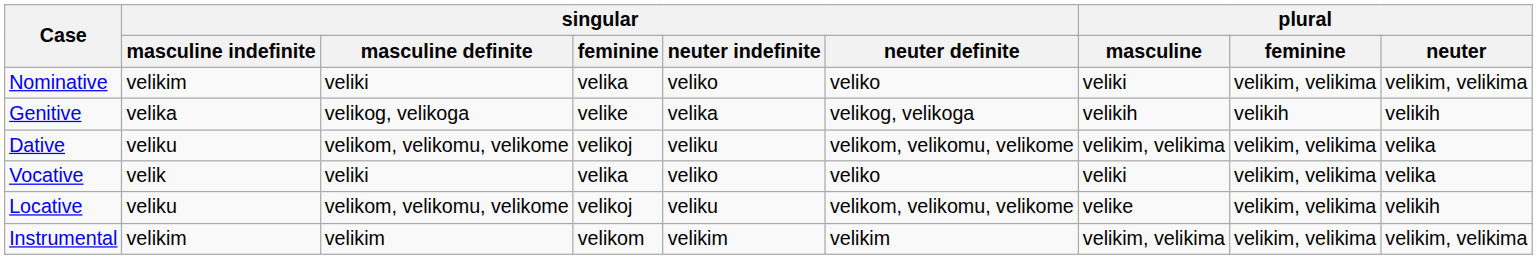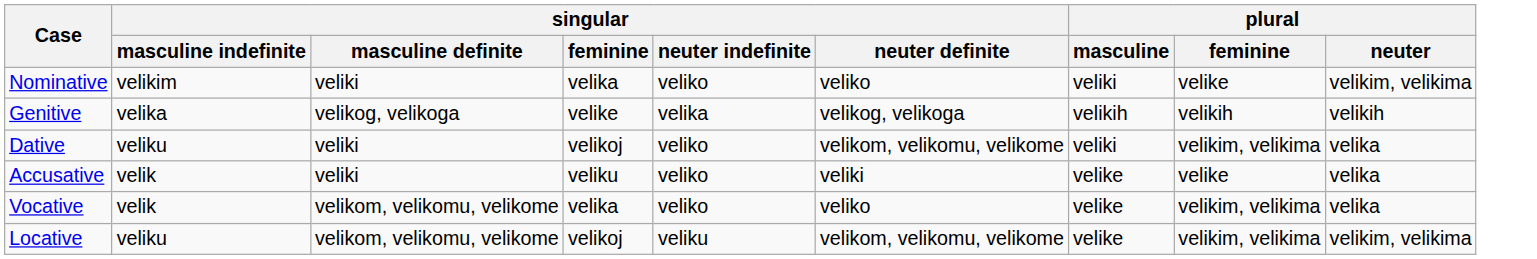 <table class="wikitable">
 <tr>
 <th rowspan="2">Case</th>
 <th colspan="5">singular</th>
 <th colspan="3">plural</th>
 </tr>
 <tr>
 <th colspan="1">masculine indefinite</th>
 <th colspan="1">masculine definite</th>
 <th colspan="1">feminine</th>
 <th colspan="1">neuter indefinite</th>
 <th colspan="1">neuter definite</th>
 <th colspan="1">masculine</th>
 <th colspan="1">feminine</th>
 <th colspan="1">neuter</th>
 </tr>
 <tr>
 <td><a href='#'>Nominative</a></td>
 <td>velikim</td>
 <td>veliki</td>
 <td>velika</td>
 <td>veliko</td>
 <td>veliko</td>
 <td>veliki</td>
-<td>velikim, velikima</td>
+<td>velike</td>
 <td>velikim, velikima</td>
 </tr>
 <tr>
 <td><a href='#'>Genitive</a></td>
 <td>velika</td>
 <td>velikog, velikoga</td>
 <td>velike</td>
 <td>velika</td>
 <td>velikog, velikoga</td>
 <td>velikih</td>
 <td>velikih</td>
 <td>velikih</td>
 </tr>
 <tr>
 <td><a href='#'>Dative</a></td>
 <td>veliku</td>
+<td>veliki</td>
+<td>velikoj</td>
+<td>veliko</td>
 <td>velikom, velikomu, velikome</td>
-<td>velikoj</td>
+<td>veliki</td>
+<td>velikim, velikima</td>
+<td>velika</td>
+</tr>
+<tr>
+<td><a href='#'>Accusative</a></td>
+<td>velik</td>
+<td>veliki</td>
 <td>veliku</td>
-<td>velikom, velikomu, velikome</td>
-<td>velikim, velikima</td>
-<td>velikim, velikima</td>
+<td>veliko</td>
+<td>veliki</td>
+<td>velike</td>
+<td>velike</td>
 <td>velika</td>
 </tr>
 <tr>
 <td><a href='#'>Vocative</a></td>
 <td>velik</td>
-<td>veliki</td>
+<td>velikom, velikomu, velikome</td>
 <td>velika</td>
 <td>veliko</td>
 <td>veliko</td>
-<td>veliki</td>
+<td>velike</td>
 <td>velikim, velikima</td>
 <td>velika</td>
 </tr>
 <tr>
 <td><a href='#'>Locative</a></td>
 <td>veliku</td>
 <td>velikom, velikomu, velikome</td>
 <td>velikoj</td>
 <td>veliku</td>
 <td>velikom, velikomu, velikome</td>
 <td>velike</td>
 <td>velikim, velikima</td>
-<td>velikih</td>
-</tr>
-<tr>
-<td><a href='#'>Instrumental</a></td>
-<td>velikim</td>
-<td>velikim</td>
-<td>velikom</td>
-<td>velikim</td>
-<td>velikim</td>
-<td>velikim, velikima</td>
-<td>velikim, velikima</td>
 <td>velikim, velikima</td>
 </tr>
 </table>
